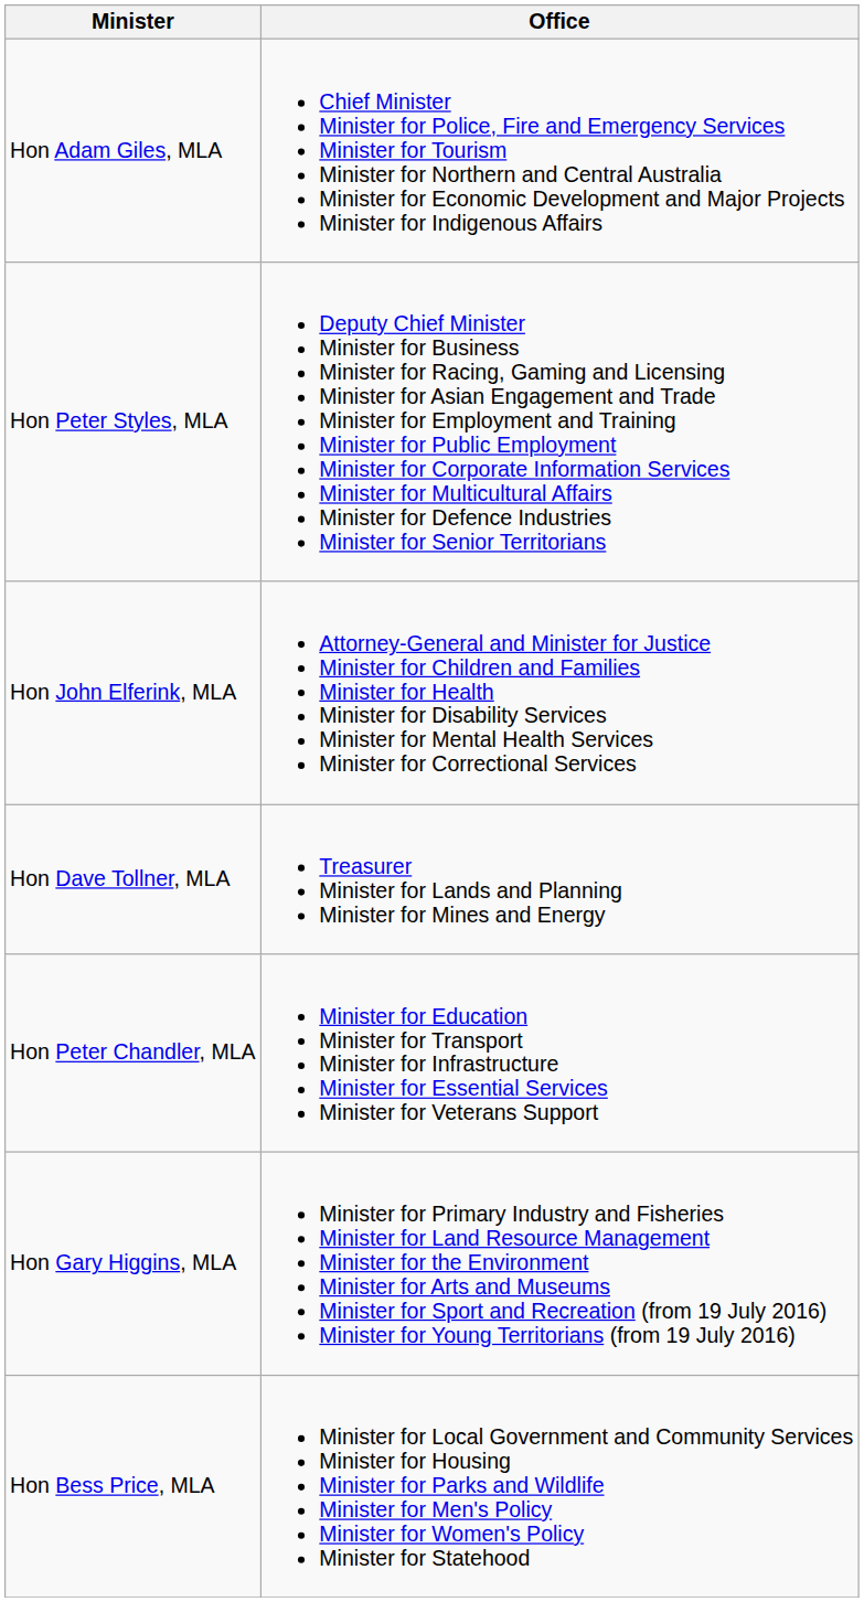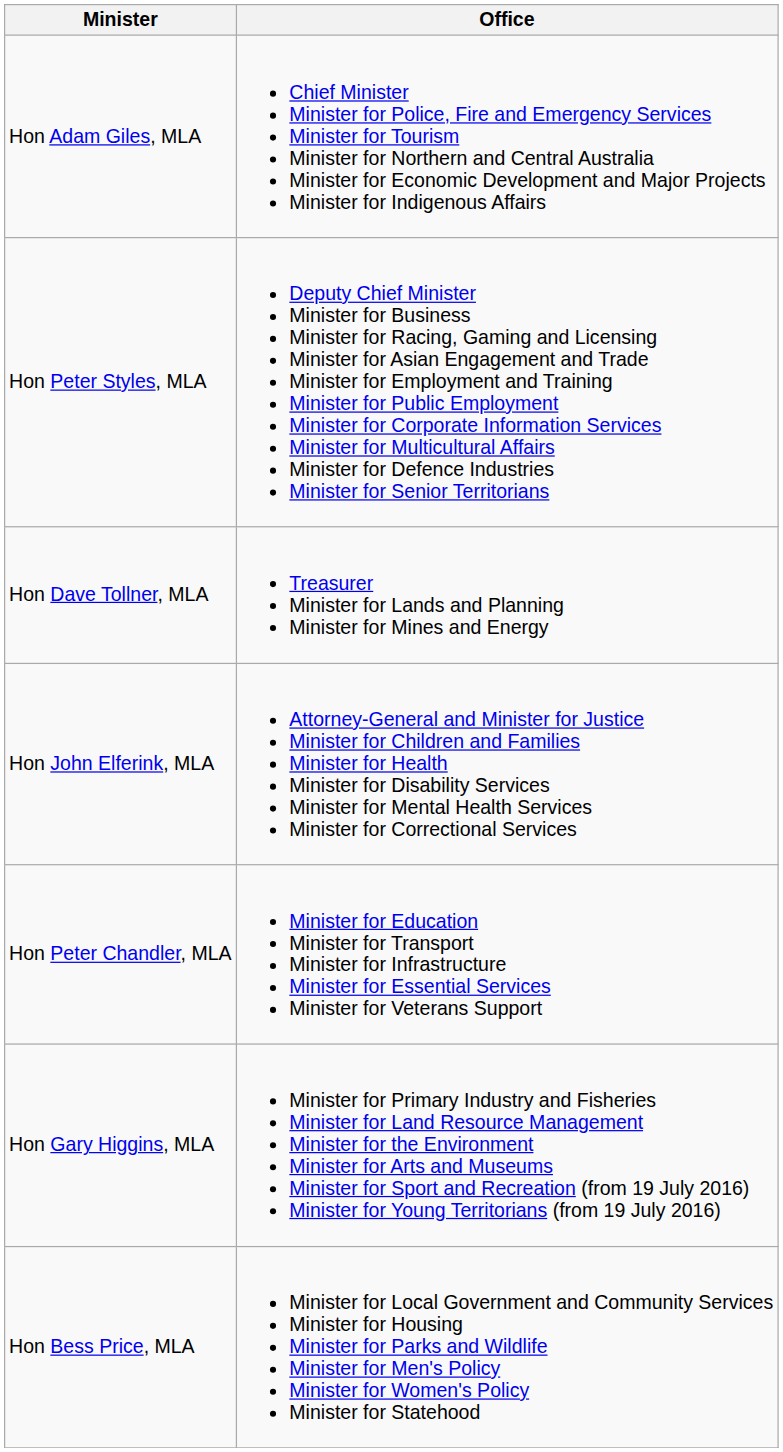 <table class="wikitable">
 <tr>
 <th>Minister</th>
 <th>Office</th>
 </tr>
 <tr>
 <td>Hon <a href='#'>Adam Giles</a>, MLA</td>
 <td><br><ul><li><a href='#'>Chief Minister</a></li><li><a href='#'>Minister for Police, Fire and Emergency Services</a></li><li><a href='#'>Minister for Tourism</a></li><li>Minister for Northern and Central Australia</li><li>Minister for Economic Development and Major Projects</li><li>Minister for Indigenous Affairs</li></ul></td>
 </tr>
 <tr>
 <td>Hon <a href='#'>Peter Styles</a>, MLA</td>
 <td><br><ul><li><a href='#'>Deputy Chief Minister</a></li><li>Minister for Business</li><li>Minister for Racing, Gaming and Licensing</li><li>Minister for Asian Engagement and Trade</li><li>Minister for Employment and Training</li><li><a href='#'>Minister for Public Employment</a></li><li><a href='#'>Minister for Corporate Information Services</a></li><li><a href='#'>Minister for Multicultural Affairs</a></li><li>Minister for Defence Industries</li><li><a href='#'>Minister for Senior Territorians</a></li></ul></td>
 </tr>
 <tr>
+<td>Hon <a href='#'>Dave Tollner</a>, MLA</td>
+<td><br><ul><li><a href='#'>Treasurer</a></li><li>Minister for Lands and Planning</li><li>Minister for Mines and Energy</li></ul></td>
+</tr>
+<tr>
 <td>Hon <a href='#'>John Elferink</a>, MLA</td>
 <td><br><ul><li><a href='#'>Attorney-General and Minister for Justice</a></li><li><a href='#'>Minister for Children and Families</a></li><li><a href='#'>Minister for Health</a></li><li>Minister for Disability Services</li><li>Minister for Mental Health Services</li><li>Minister for Correctional Services</li></ul></td>
-</tr>
-<tr>
-<td>Hon <a href='#'>Dave Tollner</a>, MLA</td>
-<td><br><ul><li><a href='#'>Treasurer</a></li><li>Minister for Lands and Planning</li><li>Minister for Mines and Energy</li></ul></td>
 </tr>
 <tr>
 <td>Hon <a href='#'>Peter Chandler</a>, MLA</td>
 <td><br><ul><li><a href='#'>Minister for Education</a></li><li>Minister for Transport</li><li>Minister for Infrastructure</li><li><a href='#'>Minister for Essential Services</a></li><li>Minister for Veterans Support</li></ul></td>
 </tr>
 <tr>
 <td>Hon <a href='#'>Gary Higgins</a>, MLA</td>
 <td><br><ul><li>Minister for Primary Industry and Fisheries</li><li><a href='#'>Minister for Land Resource Management</a></li><li><a href='#'>Minister for the Environment</a></li><li><a href='#'>Minister for Arts and Museums</a></li><li><a href='#'>Minister for Sport and Recreation</a> (from 19 July 2016)</li><li><a href='#'>Minister for Young Territorians</a> (from 19 July 2016)</li></ul></td>
 </tr>
 <tr>
 <td>Hon <a href='#'>Bess Price</a>, MLA</td>
 <td><br><ul><li>Minister for Local Government and Community Services</li><li>Minister for Housing</li><li><a href='#'>Minister for Parks and Wildlife</a></li><li><a href='#'>Minister for Men's Policy</a></li><li><a href='#'>Minister for Women's Policy</a></li><li>Minister for Statehood</li></ul></td>
 </tr>
 </table>
